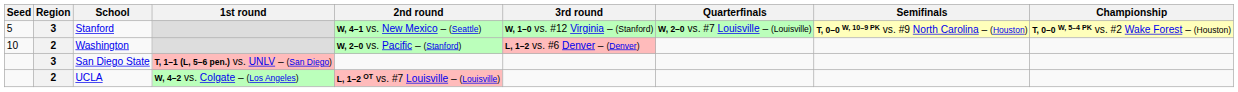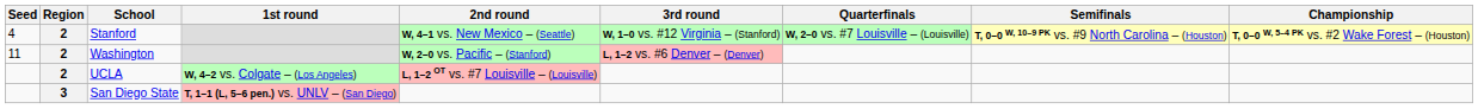 <table class="sortable wikitable" style="white-space:nowrap; font-size:90%;">
 <tr>
 <th>Seed</th>
 <th>Region</th>
 <th>School</th>
 <th>1st round</th>
 <th>2nd round</th>
 <th>3rd round</th>
 <th>Quarterfinals</th>
 <th>Semifinals</th>
 <th>Championship</th>
 </tr>
 <tr>
-<td>5</td>
-<th>3</th>
+<td>4</td>
+<th>2</th>
 <td><a href='#'>Stanford</a></td>
 <td bgcolor=#ddd></td>
 <td style="background:#bfb;"><small><strong>W, 4–1</strong></small> vs. <a href='#'>New Mexico</a> – <small>(<a href='#'>Seattle</a>)</small></td>
 <td style="background:#bfb;"><small><strong>W, 1–0</strong></small> vs. #12 <a href='#'>Virginia</a> – <small>(Stanford)</small></td>
 <td style="background:#bfb;"><small><strong>W, 2–0</strong></small> vs. #7 <a href='#'>Louisville</a>  – <small>(Louisville)</small></td>
 <td style="background:#ffb;"><small><strong>T, 0–0 <sup>W, 10–9 PK</sup></strong></small> vs. #9 <a href='#'>North Carolina</a> – <small>(<a href='#'>Houston</a>)</small></td>
 <td style="background:#ffb;"><small><strong>T, 0–0 <sup>W, 5–4 PK</sup></strong></small> vs. #2 <a href='#'>Wake Forest</a> – <small>(Houston)</small></td>
 </tr>
 <tr>
-<td>10</td>
+<td>11</td>
 <th>2</th>
 <td><a href='#'>Washington</a></td>
 <td bgcolor=#ddd></td>
 <td style="background:#bfb;"><small><strong>W, 2–0</strong></small> vs. <a href='#'>Pacific</a> – <small>(<a href='#'>Stanford</a>)</small></td>
 <td style="background:#FBB"><small><strong>L, 1–2</strong></small> vs. #6 <a href='#'>Denver</a> – <small>(<a href='#'>Denver</a>)</small></td>
+<td></td>
+<td></td>
+<td></td>
+</tr>
+<tr>
+<td></td>
+<th>2</th>
+<td><a href='#'>UCLA</a></td>
+<td style="background:#bfb;"><small><strong>W, 4–2</strong></small> vs. <a href='#'>Colgate</a> – <small>(<a href='#'>Los Angeles</a>)</small></td>
+<td style="background:#FBB"><small><strong>L, 1–2 <sup>OT</sup></strong></small>  vs. #7 <a href='#'>Louisville</a> – <small>(<a href='#'>Louisville</a>)</small></td>
+<td></td>
 <td></td>
 <td></td>
 <td></td>
 </tr>
 <tr>
 <td></td>
 <th>3</th>
 <td><a href='#'>San Diego State</a></td>
 <td style="background:#FBB;"><small><strong>T, 1–1 (L, 5–6 pen.)</strong></small> vs. <a href='#'>UNLV</a> – <small>(<a href='#'>San Diego</a>)</small></td>
 <td></td>
 <td></td>
 <td></td>
 <td></td>
 <td></td>
 </tr>
-<tr>
-<td></td>
-<th>2</th>
-<td><a href='#'>UCLA</a></td>
-<td style="background:#bfb;"><small><strong>W, 4–2</strong></small> vs. <a href='#'>Colgate</a> – <small>(<a href='#'>Los Angeles</a>)</small></td>
-<td style="background:#FBB"><small><strong>L, 1–2 <sup>OT</sup></strong></small>  vs. #7 <a href='#'>Louisville</a> – <small>(<a href='#'>Louisville</a>)</small></td>
-<td></td>
-<td></td>
-<td></td>
-<td></td>
-</tr>
 </table>
